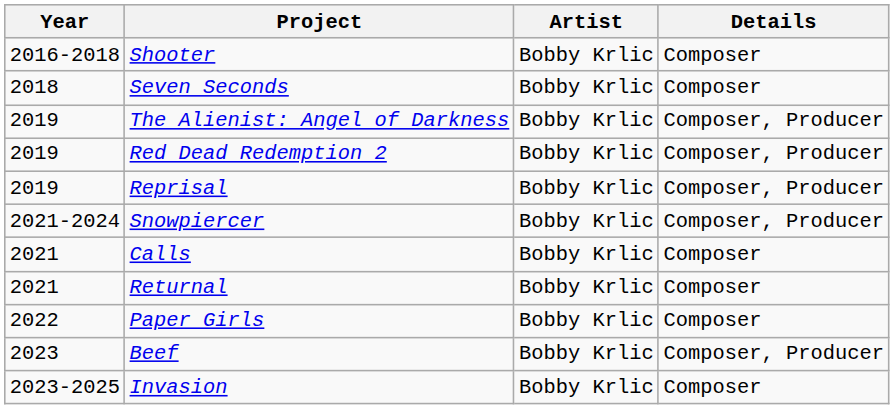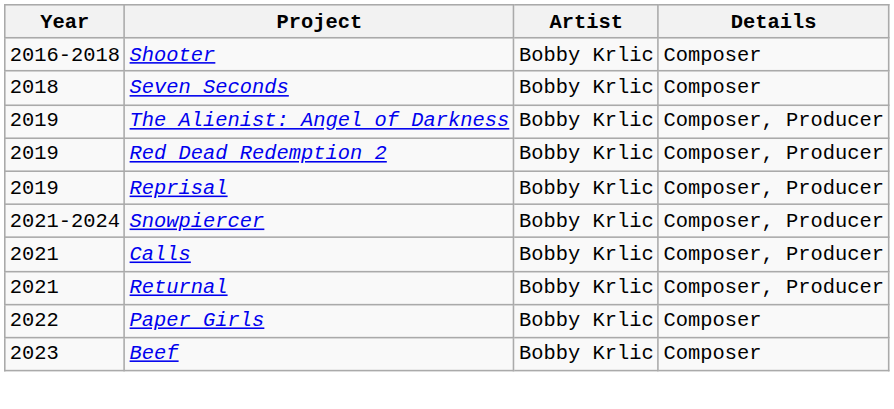 <table class="wikitable">
 <tr>
 <th>Year</th>
 <th>Project</th>
 <th>Artist</th>
 <th>Details</th>
 </tr>
 <tr>
 <td>2016-2018</td>
 <td><a href='#'><em>Shooter</em></a></td>
 <td>Bobby Krlic</td>
 <td>Composer</td>
 </tr>
 <tr>
 <td>2018</td>
 <td><a href='#'><em>Seven Seconds</em></a></td>
 <td>Bobby Krlic</td>
 <td>Composer</td>
 </tr>
 <tr>
 <td>2019</td>
 <td><a href='#'><em>The Alienist: Angel of Darkness</em></a></td>
 <td>Bobby Krlic</td>
 <td>Composer, Producer</td>
 </tr>
 <tr>
 <td>2019</td>
 <td><em><a href='#'>Red Dead Redemption 2</a></em></td>
 <td>Bobby Krlic</td>
 <td>Composer, Producer</td>
 </tr>
 <tr>
 <td>2019</td>
 <td><a href='#'><em>Reprisal</em></a></td>
 <td>Bobby Krlic</td>
 <td>Composer, Producer</td>
 </tr>
 <tr>
 <td>2021-2024</td>
 <td><a href='#'><em>Snowpiercer</em></a></td>
 <td>Bobby Krlic</td>
 <td>Composer, Producer</td>
 </tr>
 <tr>
 <td>2021</td>
 <td><a href='#'><em>Calls</em></a></td>
 <td>Bobby Krlic</td>
-<td>Composer</td>
+<td>Composer, Producer</td>
 </tr>
 <tr>
 <td>2021</td>
 <td><em><a href='#'>Returnal</a></em></td>
 <td>Bobby Krlic</td>
-<td>Composer</td>
+<td>Composer, Producer</td>
 </tr>
 <tr>
 <td>2022</td>
 <td><a href='#'><em>Paper Girls</em></a></td>
 <td>Bobby Krlic</td>
 <td>Composer</td>
 </tr>
 <tr>
 <td>2023</td>
 <td><a href='#'><em>Beef</em></a></td>
 <td>Bobby Krlic</td>
-<td>Composer, Producer</td>
-</tr>
-<tr>
-<td>2023-2025</td>
-<td><em><a href='#'>Invasion</a></em></td>
-<td>Bobby Krlic</td>
 <td>Composer</td>
 </tr>
 </table>
